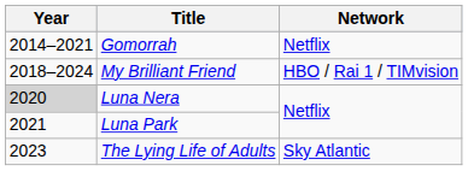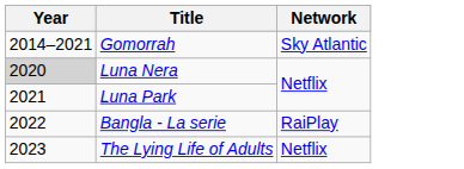 <table class="wikitable plainrowheaders sortable">
 <tr style="background:#b0c4de; text-align:center;">
 <th>Year</th>
 <th>Title</th>
 <th>Network</th>
 </tr>
 <tr>
 <td>2014–2021</td>
 <td><em><a href='#'>Gomorrah</a></em></td>
-<td><a href='#'>Netflix</a></td>
-</tr>
-<tr>
-<td>2018–2024</td>
-<td><em><a href='#'>My Brilliant Friend</a></em></td>
-<td><a href='#'>HBO</a> / <a href='#'>Rai 1</a> / <a href='#'>TIMvision</a></td>
+<td><a href='#'>Sky Atlantic</a></td>
 </tr>
 <tr>
 <td style="background: lightgrey;">2020</td>
 <td><em><a href='#'>Luna Nera</a></em></td>
 <td rowspan="2"><a href='#'>Netflix</a></td>
 </tr>
 <tr>
 <td>2021</td>
 <td><em><a href='#'>Luna Park</a></em></td>
 </tr>
 <tr>
+<td>2022</td>
+<td><em><a href='#'>Bangla - La serie</a></em></td>
+<td><a href='#'>RaiPlay</a></td>
+</tr>
+<tr>
 <td>2023</td>
 <td><em><a href='#'>The Lying Life of Adults</a></em></td>
-<td><a href='#'>Sky Atlantic</a></td>
+<td><a href='#'>Netflix</a></td>
 </tr>
 </table>
